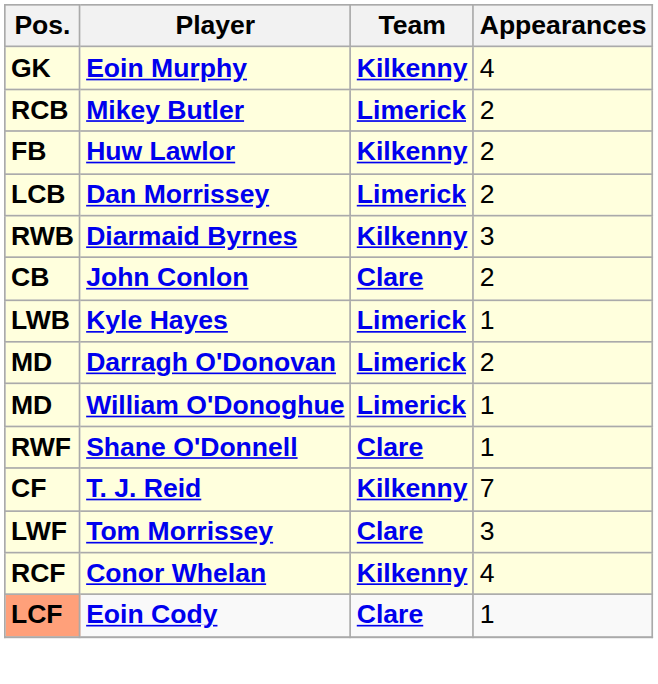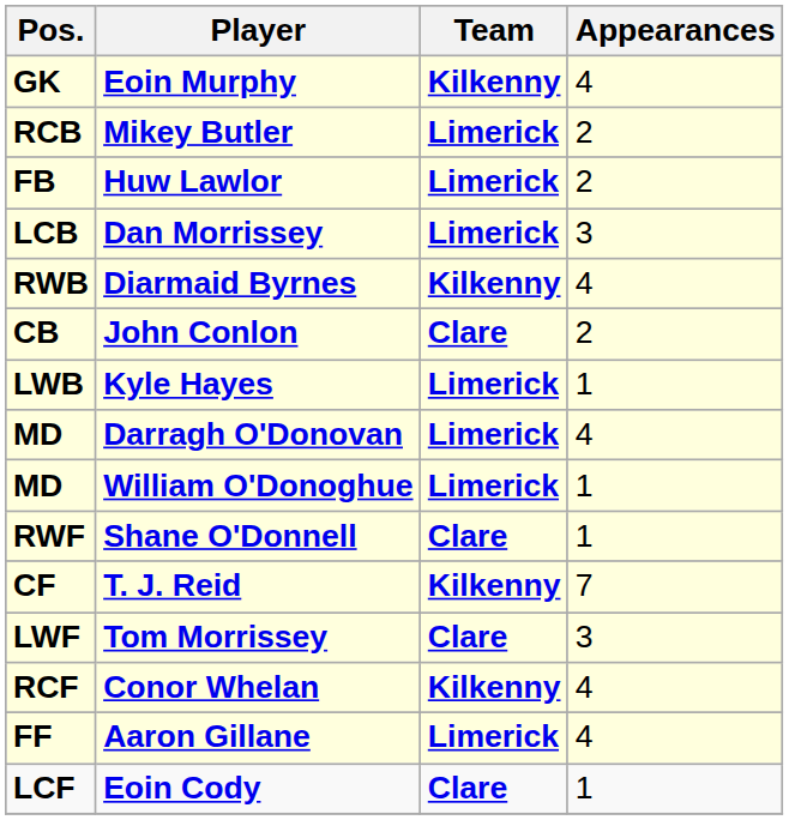 <table class="wikitable sortable">
 <tr>
 <th>Pos.</th>
 <th>Player</th>
 <th>Team</th>
 <th>Appearances</th>
 </tr>
 <tr bgcolor=#FFFFDD>
 <td><strong>GK</strong></td>
 <td> <strong><a href='#'>Eoin Murphy</a></strong></td>
 <td><strong><a href='#'>Kilkenny</a></strong></td>
 <td>4</td>
 </tr>
 <tr bgcolor=#FFFFDD>
 <td><strong>RCB</strong></td>
 <td> <strong><a href='#'>Mikey Butler</a></strong></td>
 <td><strong><a href='#'>Limerick</a></strong></td>
 <td>2</td>
 </tr>
 <tr bgcolor=#FFFFDD>
 <td><strong>FB</strong></td>
 <td> <strong><a href='#'>Huw Lawlor</a></strong></td>
-<td><strong><a href='#'>Kilkenny</a></strong></td>
+<td><strong><a href='#'>Limerick</a></strong></td>
 <td>2</td>
 </tr>
 <tr bgcolor=#FFFFDD>
 <td><strong>LCB</strong></td>
 <td> <strong><a href='#'>Dan Morrissey</a></strong></td>
 <td><strong><a href='#'>Limerick</a></strong></td>
-<td>2</td>
+<td>3</td>
 </tr>
 <tr bgcolor=#FFFFDD>
 <td><strong>RWB</strong></td>
 <td> <strong><a href='#'>Diarmaid Byrnes</a></strong></td>
 <td><strong><a href='#'>Kilkenny</a></strong></td>
-<td>3</td>
+<td>4</td>
 </tr>
 <tr bgcolor=#FFFFDD>
 <td><strong>CB</strong></td>
 <td> <strong><a href='#'>John Conlon</a></strong></td>
 <td><strong><a href='#'>Clare</a></strong></td>
 <td>2</td>
 </tr>
 <tr bgcolor=#FFFFDD>
 <td><strong>LWB</strong></td>
 <td> <strong><a href='#'>Kyle Hayes</a></strong></td>
 <td><strong><a href='#'>Limerick</a></strong></td>
 <td>1</td>
 </tr>
 <tr bgcolor=#FFFFDD>
 <td><strong>MD</strong></td>
 <td> <strong><a href='#'>Darragh O'Donovan</a></strong></td>
 <td><strong><a href='#'>Limerick</a></strong></td>
-<td>2</td>
+<td>4</td>
 </tr>
 <tr bgcolor=#FFFFDD>
 <td><strong>MD</strong></td>
 <td> <strong><a href='#'>William O'Donoghue</a></strong></td>
 <td><strong><a href='#'>Limerick</a></strong></td>
 <td>1</td>
 </tr>
 <tr bgcolor=#FFFFDD>
 <td><strong>RWF</strong></td>
 <td> <strong><a href='#'>Shane O'Donnell</a></strong></td>
 <td><strong><a href='#'>Clare</a></strong></td>
 <td>1</td>
 </tr>
 <tr bgcolor=#FFFFDD>
 <td><strong>CF</strong></td>
 <td> <strong><a href='#'>T. J. Reid</a></strong></td>
 <td><strong><a href='#'>Kilkenny</a></strong></td>
 <td>7</td>
 </tr>
 <tr bgcolor=#FFFFDD>
 <td><strong>LWF</strong></td>
 <td> <strong><a href='#'>Tom Morrissey</a></strong></td>
 <td><strong><a href='#'>Clare</a></strong></td>
 <td>3</td>
 </tr>
 <tr bgcolor=#FFFFDD>
 <td><strong>RCF</strong></td>
 <td> <strong><a href='#'>Conor Whelan</a></strong></td>
 <td><strong><a href='#'>Kilkenny</a></strong></td>
 <td>4</td>
 </tr>
+<tr bgcolor=#FFFFDD>
+<td><strong>FF</strong></td>
+<td> <strong><a href='#'>Aaron Gillane</a></strong></td>
+<td><strong><a href='#'>Limerick</a></strong></td>
+<td>4</td>
+</tr>
 <tr>
-<td style="background: lightsalmon;"><strong>LCF</strong></td>
+<td><strong>LCF</strong></td>
 <td> <strong><a href='#'>Eoin Cody</a></strong></td>
 <td><strong><a href='#'>Clare</a></strong></td>
 <td>1</td>
 </tr>
 <tr>
 </tr>
 </table>
